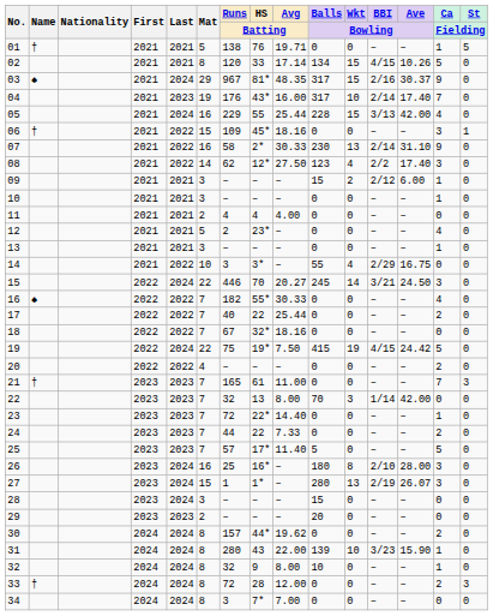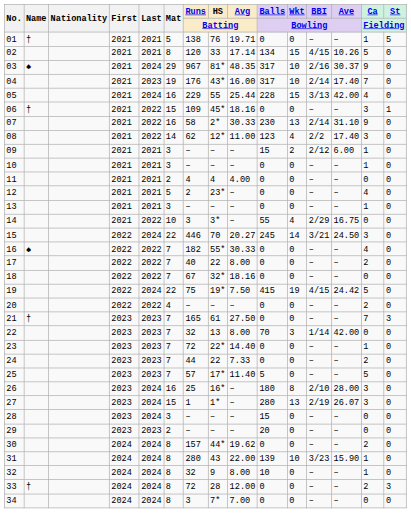 <table class="wikitable sortable">
 <tr align="center">
 <th rowspan="2">No.</th>
 <th rowspan="2">Name</th>
 <th rowspan="2">Nationality</th>
 <th rowspan="2">First</th>
 <th rowspan="2">Last</th>
 <th rowspan="2">Mat</th>
 <th style="background:#faecc8"><a href='#'>Runs</a></th>
 <th style="background:#faecc8">HS</th>
 <th style="background:#faecc8"><a href='#'>Avg</a></th>
 <th style="background:#ddcef2"><a href='#'>Balls</a></th>
 <th style="background:#ddcef2"><a href='#'>Wkt</a></th>
 <th style="background:#ddcef2"><a href='#'>BBI</a></th>
 <th style="background:#ddcef2"><a href='#'>Ave</a></th>
 <th style="background:#cef2e0"><a href='#'>Ca</a></th>
 <th style="background:#cef2e0"><a href='#'>St</a></th>
 </tr>
 <tr class="unsortable">
 <th colspan=3 style="background:#faecc8"><a href='#'>Batting</a></th>
 <th colspan=4 style="background:#ddcef2"><a href='#'>Bowling</a></th>
 <th colspan=2 style="background:#cef2e0"><a href='#'>Fielding</a></th>
 </tr>
 <tr>
 <td><span>0</span>1</td>
 <td><strong></strong> †</td>
 <td></td>
 <td>2021</td>
 <td>2021</td>
 <td>5</td>
 <td>138</td>
 <td>76</td>
 <td>19.71</td>
 <td>0</td>
 <td>0</td>
 <td>–</td>
 <td>–</td>
 <td>1</td>
 <td>5</td>
 </tr>
 <tr>
 <td><span>0</span>2</td>
 <td><strong></strong></td>
 <td></td>
 <td>2021</td>
 <td>2021</td>
 <td>8</td>
 <td>120</td>
 <td>33</td>
 <td>17.14</td>
 <td>134</td>
 <td>15</td>
 <td>4/15</td>
 <td>10.26</td>
 <td>5</td>
 <td>0</td>
 </tr>
 <tr>
 <td><span>0</span>3</td>
 <td> ♠</td>
 <td></td>
 <td>2021</td>
 <td>2024</td>
 <td>29</td>
 <td>967</td>
 <td>81*</td>
 <td>48.35</td>
 <td>317</td>
-<td>15</td>
+<td>10</td>
 <td>2/16</td>
 <td>30.37</td>
 <td>9</td>
 <td>0</td>
 </tr>
 <tr>
 <td><span>0</span>4</td>
 <td></td>
 <td></td>
 <td>2021</td>
 <td>2023</td>
 <td>19</td>
 <td>176</td>
 <td>43*</td>
 <td>16.00</td>
 <td>317</td>
 <td>10</td>
 <td>2/14</td>
 <td>17.40</td>
 <td>7</td>
 <td>0</td>
 </tr>
 <tr>
 <td><span>0</span>5</td>
 <td><strong></strong></td>
 <td></td>
 <td>2021</td>
 <td>2024</td>
 <td>16</td>
 <td>229</td>
 <td>55</td>
 <td>25.44</td>
 <td>228</td>
 <td>15</td>
 <td>3/13</td>
 <td>42.00</td>
 <td>4</td>
 <td>0</td>
 </tr>
 <tr>
 <td><span>0</span>6</td>
 <td> †</td>
 <td></td>
 <td>2021</td>
 <td>2022</td>
 <td>15</td>
 <td>109</td>
 <td>45*</td>
 <td>18.16</td>
 <td>0</td>
 <td>0</td>
 <td>–</td>
 <td>–</td>
 <td>3</td>
 <td>1</td>
 </tr>
 <tr>
 <td><span>0</span>7</td>
 <td></td>
 <td></td>
 <td>2021</td>
 <td>2022</td>
 <td>16</td>
 <td>58</td>
 <td>2*</td>
 <td>30.33</td>
 <td>230</td>
 <td>13</td>
 <td>2/14</td>
 <td>31.10</td>
 <td>9</td>
 <td>0</td>
 </tr>
 <tr>
 <td><span>0</span>8</td>
 <td></td>
 <td></td>
 <td>2021</td>
 <td>2022</td>
 <td>14</td>
 <td>62</td>
 <td>12*</td>
-<td>27.50</td>
+<td>11.00</td>
 <td>123</td>
 <td>4</td>
 <td>2/2</td>
 <td>17.40</td>
 <td>3</td>
 <td>0</td>
 </tr>
 <tr>
 <td><span>0</span>9</td>
 <td></td>
 <td></td>
 <td>2021</td>
 <td>2021</td>
 <td>3</td>
 <td>–</td>
 <td>–</td>
 <td>–</td>
 <td>15</td>
 <td>2</td>
 <td>2/12</td>
 <td>6.00</td>
 <td>1</td>
 <td>0</td>
 </tr>
 <tr>
 <td>10</td>
 <td></td>
 <td></td>
 <td>2021</td>
 <td>2021</td>
 <td>3</td>
 <td>–</td>
 <td>–</td>
 <td>–</td>
 <td>0</td>
 <td>0</td>
 <td>–</td>
 <td>–</td>
 <td>1</td>
 <td>0</td>
 </tr>
 <tr>
 <td>11</td>
 <td></td>
 <td></td>
 <td>2021</td>
 <td>2021</td>
 <td>2</td>
 <td>4</td>
 <td>4</td>
 <td>4.00</td>
 <td>0</td>
 <td>0</td>
 <td>–</td>
 <td>–</td>
 <td>0</td>
 <td>0</td>
 </tr>
 <tr>
 <td>12</td>
 <td></td>
 <td></td>
 <td>2021</td>
 <td>2021</td>
 <td>5</td>
 <td>2</td>
 <td>23*</td>
 <td>–</td>
 <td>0</td>
 <td>0</td>
 <td>–</td>
 <td>–</td>
 <td>4</td>
 <td>0</td>
 </tr>
 <tr>
 <td>13</td>
 <td></td>
 <td></td>
 <td>2021</td>
 <td>2021</td>
 <td>3</td>
 <td>–</td>
 <td>–</td>
 <td>–</td>
 <td>0</td>
 <td>0</td>
 <td>–</td>
 <td>–</td>
 <td>1</td>
 <td>0</td>
 </tr>
 <tr>
 <td>14</td>
 <td></td>
 <td></td>
 <td>2021</td>
 <td>2022</td>
 <td>10</td>
 <td>3</td>
 <td>3*</td>
 <td>–</td>
 <td>55</td>
 <td>4</td>
 <td>2/29</td>
 <td>16.75</td>
 <td>0</td>
 <td>0</td>
 </tr>
 <tr>
 <td>15</td>
 <td></td>
 <td></td>
 <td>2022</td>
 <td>2024</td>
 <td>22</td>
 <td>446</td>
 <td>70</td>
 <td>20.27</td>
 <td>245</td>
 <td>14</td>
 <td>3/21</td>
 <td>24.50</td>
 <td>3</td>
 <td>0</td>
 </tr>
 <tr>
 <td>16</td>
 <td><strong></strong> ♠</td>
 <td></td>
 <td>2022</td>
 <td>2022</td>
 <td>7</td>
 <td>182</td>
 <td>55*</td>
 <td>30.33</td>
 <td>0</td>
 <td>0</td>
 <td>–</td>
 <td>–</td>
 <td>4</td>
 <td>0</td>
 </tr>
 <tr>
 <td>17</td>
 <td></td>
 <td></td>
 <td>2022</td>
 <td>2022</td>
 <td>7</td>
 <td>40</td>
 <td>22</td>
-<td>25.44</td>
+<td>8.00</td>
 <td>0</td>
 <td>0</td>
 <td>–</td>
 <td>–</td>
 <td>2</td>
 <td>0</td>
 </tr>
 <tr>
 <td>18</td>
 <td><strong></strong></td>
 <td></td>
 <td>2022</td>
 <td>2022</td>
 <td>7</td>
 <td>67</td>
 <td>32*</td>
 <td>18.16</td>
 <td>0</td>
 <td>0</td>
 <td>–</td>
 <td>–</td>
 <td>0</td>
 <td>0</td>
 </tr>
 <tr>
 <td>19</td>
 <td><strong></strong></td>
 <td></td>
 <td>2022</td>
 <td>2024</td>
 <td>22</td>
 <td>75</td>
 <td>19*</td>
 <td>7.50</td>
 <td>415</td>
 <td>19</td>
 <td>4/15</td>
 <td>24.42</td>
 <td>5</td>
 <td>0</td>
 </tr>
 <tr>
 <td>20</td>
 <td></td>
 <td></td>
 <td>2022</td>
 <td>2022</td>
 <td>4</td>
 <td>–</td>
 <td>–</td>
 <td>–</td>
 <td>0</td>
 <td>0</td>
 <td>–</td>
 <td>–</td>
 <td>2</td>
 <td>0</td>
 </tr>
 <tr>
 <td>21</td>
 <td><strong></strong> †</td>
 <td></td>
 <td>2023</td>
 <td>2023</td>
 <td>7</td>
 <td>165</td>
 <td>61</td>
-<td>11.00</td>
+<td>27.50</td>
 <td>0</td>
 <td>0</td>
 <td>–</td>
 <td>–</td>
 <td>7</td>
 <td>3</td>
 </tr>
 <tr>
 <td>22</td>
 <td></td>
 <td></td>
 <td>2023</td>
 <td>2023</td>
 <td>7</td>
 <td>32</td>
 <td>13</td>
 <td>8.00</td>
 <td>70</td>
 <td>3</td>
 <td>1/14</td>
 <td>42.00</td>
 <td>0</td>
 <td>0</td>
 </tr>
 <tr>
 <td>23</td>
 <td><strong></strong></td>
 <td></td>
 <td>2023</td>
 <td>2023</td>
 <td>7</td>
 <td>72</td>
 <td>22*</td>
 <td>14.40</td>
 <td>0</td>
 <td>0</td>
 <td>–</td>
 <td>–</td>
 <td>1</td>
 <td>0</td>
 </tr>
 <tr>
 <td>24</td>
 <td></td>
 <td></td>
 <td>2023</td>
 <td>2023</td>
 <td>7</td>
 <td>44</td>
 <td>22</td>
 <td>7.33</td>
 <td>0</td>
 <td>0</td>
 <td>–</td>
 <td>–</td>
 <td>2</td>
 <td>0</td>
 </tr>
 <tr>
 <td>25</td>
 <td></td>
 <td></td>
 <td>2023</td>
 <td>2023</td>
 <td>7</td>
 <td>57</td>
 <td>17*</td>
 <td>11.40</td>
 <td>5</td>
 <td>0</td>
 <td>–</td>
 <td>–</td>
 <td>5</td>
 <td>0</td>
 </tr>
 <tr>
 <td>26</td>
 <td></td>
 <td></td>
 <td>2023</td>
 <td>2024</td>
 <td>16</td>
 <td>25</td>
 <td>16*</td>
 <td>–</td>
 <td>180</td>
 <td>8</td>
 <td>2/10</td>
 <td>28.00</td>
 <td>3</td>
 <td>0</td>
 </tr>
 <tr>
 <td>27</td>
 <td></td>
 <td></td>
 <td>2023</td>
 <td>2024</td>
 <td>15</td>
 <td>1</td>
 <td>1*</td>
 <td>–</td>
 <td>280</td>
 <td>13</td>
 <td>2/19</td>
 <td>26.07</td>
 <td>3</td>
 <td>0</td>
 </tr>
 <tr>
 <td>28</td>
 <td></td>
 <td></td>
 <td>2023</td>
 <td>2024</td>
 <td>3</td>
 <td>–</td>
 <td>–</td>
 <td>–</td>
 <td>15</td>
 <td>0</td>
 <td>–</td>
 <td>–</td>
 <td>0</td>
 <td>0</td>
 </tr>
 <tr>
 <td>29</td>
 <td></td>
 <td></td>
 <td>2023</td>
 <td>2023</td>
 <td>2</td>
 <td>–</td>
 <td>–</td>
 <td>–</td>
 <td>20</td>
 <td>0</td>
 <td>–</td>
 <td>–</td>
 <td>0</td>
 <td>0</td>
 </tr>
 <tr>
 <td>30</td>
 <td></td>
 <td></td>
 <td>2024</td>
 <td>2024</td>
 <td>8</td>
 <td>157</td>
 <td>44*</td>
 <td>19.62</td>
 <td>0</td>
 <td>0</td>
 <td>–</td>
 <td>–</td>
 <td>2</td>
 <td>0</td>
 </tr>
 <tr>
 <td>31</td>
 <td><strong></strong></td>
 <td></td>
 <td>2024</td>
 <td>2024</td>
 <td>8</td>
 <td>280</td>
 <td>43</td>
 <td>22.00</td>
 <td>139</td>
 <td>10</td>
 <td>3/23</td>
 <td>15.90</td>
 <td>1</td>
 <td>0</td>
 </tr>
 <tr>
 <td>32</td>
 <td></td>
 <td></td>
 <td>2024</td>
 <td>2024</td>
 <td>8</td>
 <td>32</td>
 <td>9</td>
 <td>8.00</td>
 <td>10</td>
 <td>0</td>
 <td>–</td>
 <td>–</td>
 <td>1</td>
 <td>0</td>
 </tr>
 <tr>
 <td>33</td>
 <td> †</td>
 <td></td>
 <td>2024</td>
 <td>2024</td>
 <td>8</td>
 <td>72</td>
 <td>28</td>
 <td>12.00</td>
 <td>0</td>
 <td>0</td>
 <td>–</td>
 <td>–</td>
 <td>2</td>
 <td>3</td>
 </tr>
 <tr>
 <td>34</td>
 <td></td>
 <td></td>
 <td>2024</td>
 <td>2024</td>
 <td>8</td>
 <td>3</td>
 <td>7*</td>
 <td>7.00</td>
 <td>0</td>
 <td>0</td>
 <td>–</td>
 <td>–</td>
 <td>0</td>
 <td>0</td>
 </tr>
 </table>
